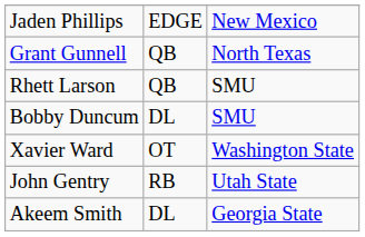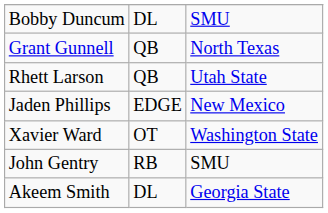 <table class="wikitable">
 <tr>
 </tr>
 <tr>
-<td>Jaden Phillips</td>
-<td>EDGE</td>
-<td><a href='#'>New Mexico</a></td>
+<td>Bobby Duncum</td>
+<td>DL</td>
+<td><a href='#'>SMU</a></td>
 </tr>
 <tr>
 <td><a href='#'>Grant Gunnell</a></td>
 <td>QB</td>
 <td><a href='#'>North Texas</a></td>
 </tr>
 <tr>
 <td>Rhett Larson</td>
 <td>QB</td>
-<td>SMU</td>
+<td><a href='#'>Utah State</a></td>
 </tr>
 <tr>
-<td>Bobby Duncum</td>
-<td>DL</td>
-<td><a href='#'>SMU</a></td>
+<td>Jaden Phillips</td>
+<td>EDGE</td>
+<td><a href='#'>New Mexico</a></td>
 </tr>
 <tr>
 <td>Xavier Ward</td>
 <td>OT</td>
 <td><a href='#'>Washington State</a></td>
 </tr>
 <tr>
 <td>John Gentry</td>
 <td>RB</td>
-<td><a href='#'>Utah State</a></td>
+<td>SMU</td>
 </tr>
 <tr>
 <td>Akeem Smith</td>
 <td>DL</td>
 <td><a href='#'>Georgia State</a></td>
 </tr>
 </table>
